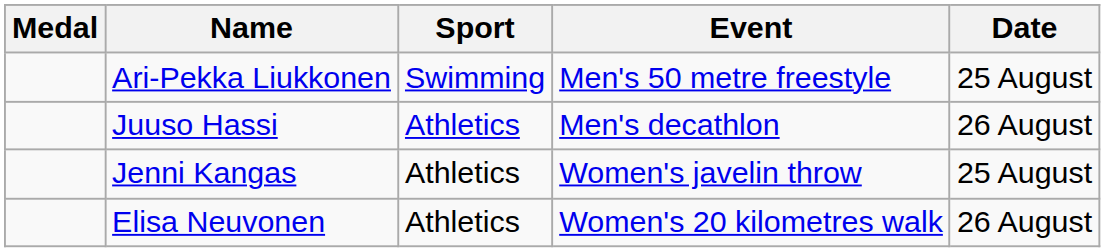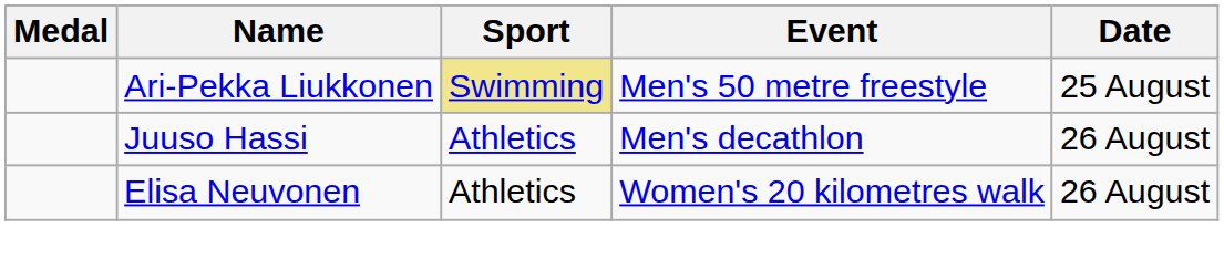 <table class="wikitable">
 <tr>
 <th>Medal</th>
 <th>Name</th>
 <th>Sport</th>
 <th>Event</th>
 <th>Date</th>
 </tr>
 <tr>
 <td></td>
 <td><a href='#'>Ari-Pekka Liukkonen</a></td>
-<td><a href='#'>Swimming</a></td>
+<td style="background: khaki;"><a href='#'>Swimming</a></td>
 <td><a href='#'>Men's 50 metre freestyle</a></td>
 <td>25 August</td>
 </tr>
 <tr>
 <td></td>
 <td><a href='#'>Juuso Hassi</a></td>
 <td><a href='#'>Athletics</a></td>
 <td><a href='#'>Men's decathlon</a></td>
 <td>26 August</td>
 </tr>
 <tr>
 <td></td>
-<td><a href='#'>Jenni Kangas</a></td>
-<td>Athletics</td>
-<td><a href='#'>Women's javelin throw</a></td>
-<td>25 August</td>
-</tr>
-<tr>
-<td></td>
 <td><a href='#'>Elisa Neuvonen</a></td>
 <td>Athletics</td>
 <td><a href='#'>Women's 20 kilometres walk</a></td>
 <td>26 August</td>
 </tr>
 </table>
